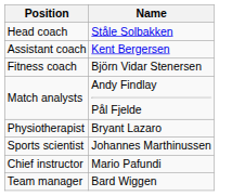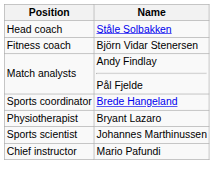 <table class="wikitable">
 <tr>
 <th>Position</th>
 <th>Name</th>
 </tr>
 <tr>
 <td>Head coach</td>
 <td> <a href='#'>Ståle Solbakken</a></td>
 </tr>
 <tr>
-<td>Assistant coach</td>
-<td> <a href='#'>Kent Bergersen</a></td>
-</tr>
-<tr>
 <td>Fitness coach</td>
 <td> Björn Vidar Stenersen</td>
 </tr>
 <tr>
 <td>Match analysts</td>
 <td> Andy Findlay<hr> Pål Fjelde</td>
+</tr>
+<tr>
+<td>Sports coordinator</td>
+<td> <a href='#'>Brede Hangeland</a></td>
 </tr>
 <tr>
 <td>Physiotherapist</td>
 <td> Bryant Lazaro</td>
 </tr>
 <tr>
 <td>Sports scientist</td>
 <td> Johannes Marthinussen</td>
 </tr>
 <tr>
 <td>Chief instructor</td>
 <td> Mario Pafundi</td>
 </tr>
-<tr>
-<td>Team manager</td>
-<td> Bard Wiggen</td>
-</tr>
 </table>
